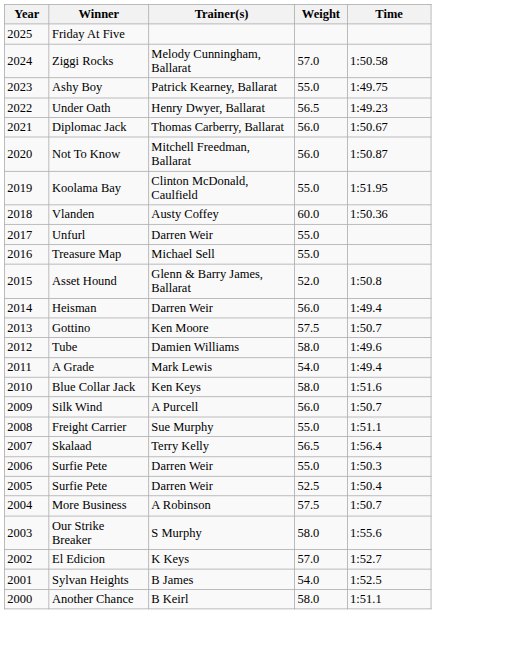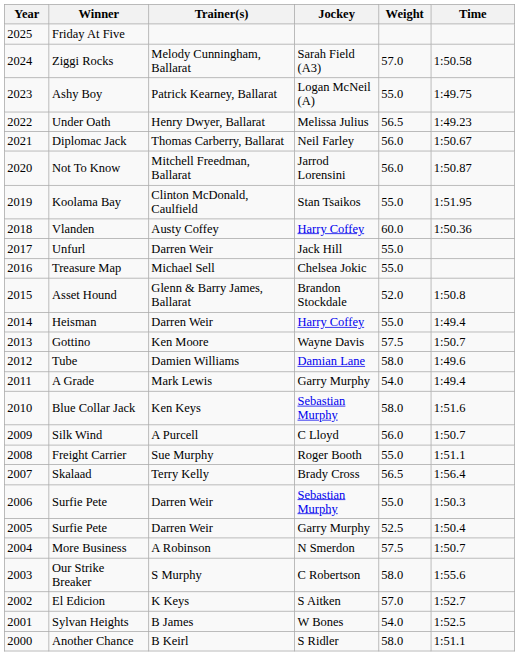 <table class="wikitable sortable">
 <tr>
 <th width="50px">Year<br></th>
 <th width="120px">Winner<br></th>
 <th width="180px">Trainer(s)<br></th>
+<th width="100px">Jockey<br></th>
 <th width="60px">Weight <br></th>
 <th width="100px">Time<br></th>
 </tr>
 <tr>
 <td>2025</td>
 <td>Friday At Five</td>
 <td></td>
 <td></td>
 <td></td>
+<td></td>
 </tr>
 <tr>
 <td>2024</td>
 <td>Ziggi Rocks</td>
 <td>Melody Cunningham, Ballarat</td>
+<td>Sarah Field (A3)</td>
 <td>57.0</td>
 <td>1:50.58</td>
 </tr>
 <tr>
 <td>2023</td>
 <td>Ashy Boy</td>
 <td>Patrick Kearney, Ballarat</td>
+<td>Logan McNeil (A)</td>
 <td>55.0</td>
 <td>1:49.75</td>
 </tr>
 <tr>
 <td>2022</td>
 <td>Under Oath</td>
 <td>Henry Dwyer, Ballarat</td>
+<td>Melissa Julius</td>
 <td>56.5</td>
 <td>1:49.23</td>
 </tr>
 <tr>
 <td>2021</td>
 <td>Diplomac Jack</td>
 <td>Thomas Carberry, Ballarat</td>
+<td>Neil Farley</td>
 <td>56.0</td>
 <td>1:50.67</td>
 </tr>
 <tr>
 <td>2020</td>
 <td>Not To Know</td>
 <td>Mitchell Freedman, Ballarat</td>
+<td>Jarrod Lorensini</td>
 <td>56.0</td>
 <td>1:50.87</td>
 </tr>
 <tr>
 <td>2019</td>
 <td>Koolama Bay</td>
 <td>Clinton McDonald, Caulfield</td>
+<td>Stan Tsaikos</td>
 <td>55.0</td>
 <td>1:51.95</td>
 </tr>
 <tr>
 <td>2018</td>
 <td>Vlanden</td>
 <td>Austy Coffey</td>
+<td><a href='#'>Harry Coffey</a></td>
 <td>60.0</td>
 <td>1:50.36</td>
 </tr>
 <tr>
 <td>2017</td>
 <td>Unfurl</td>
 <td>Darren Weir</td>
+<td>Jack Hill</td>
 <td>55.0</td>
 <td></td>
 </tr>
 <tr>
 <td>2016</td>
 <td>Treasure Map</td>
 <td>Michael Sell</td>
+<td>Chelsea Jokic</td>
 <td>55.0</td>
 <td></td>
 </tr>
 <tr>
 <td>2015</td>
 <td>Asset Hound</td>
 <td>Glenn & Barry James, Ballarat</td>
+<td>Brandon Stockdale</td>
 <td>52.0</td>
 <td>1:50.8</td>
 </tr>
 <tr>
 <td>2014 </td>
 <td>Heisman</td>
 <td>Darren Weir</td>
-<td>56.0</td>
+<td><a href='#'>Harry Coffey</a></td>
+<td>55.0</td>
 <td>1:49.4</td>
 </tr>
 <tr>
 <td>2013</td>
 <td>Gottino</td>
 <td>Ken Moore</td>
+<td>Wayne Davis</td>
 <td>57.5</td>
 <td>1:50.7</td>
 </tr>
 <tr>
 <td>2012</td>
 <td>Tube</td>
 <td>Damien Williams</td>
+<td><a href='#'>Damian Lane</a></td>
 <td>58.0</td>
 <td>1:49.6</td>
 </tr>
 <tr>
 <td>2011</td>
 <td>A Grade</td>
 <td>Mark Lewis</td>
+<td>Garry Murphy</td>
 <td>54.0</td>
 <td>1:49.4</td>
 </tr>
 <tr>
 <td>2010</td>
 <td>Blue Collar Jack</td>
 <td>Ken Keys</td>
+<td><a href='#'>Sebastian Murphy</a></td>
 <td>58.0</td>
 <td>1:51.6</td>
 </tr>
 <tr>
 <td>2009</td>
 <td>Silk Wind</td>
 <td>A Purcell</td>
+<td>C Lloyd</td>
 <td>56.0</td>
 <td>1:50.7</td>
 </tr>
 <tr>
 <td>2008</td>
 <td>Freight Carrier</td>
 <td>Sue Murphy</td>
+<td>Roger Booth</td>
 <td>55.0</td>
 <td>1:51.1</td>
 </tr>
 <tr>
 <td>2007</td>
 <td>Skalaad</td>
 <td>Terry Kelly</td>
+<td>Brady Cross</td>
 <td>56.5</td>
 <td>1:56.4</td>
 </tr>
 <tr>
 <td>2006</td>
 <td>Surfie Pete</td>
 <td>Darren Weir</td>
+<td><a href='#'>Sebastian Murphy</a></td>
 <td>55.0</td>
 <td>1:50.3</td>
 </tr>
 <tr>
 <td>2005</td>
 <td>Surfie Pete</td>
 <td>Darren Weir</td>
+<td>Garry Murphy</td>
 <td>52.5</td>
 <td>1:50.4</td>
 </tr>
 <tr>
 <td>2004</td>
 <td>More Business</td>
 <td>A Robinson</td>
+<td>N Smerdon</td>
 <td>57.5</td>
 <td>1:50.7</td>
 </tr>
 <tr>
 <td>2003</td>
 <td>Our Strike Breaker</td>
 <td>S Murphy</td>
+<td>C Robertson</td>
 <td>58.0</td>
 <td>1:55.6</td>
 </tr>
 <tr>
 <td>2002</td>
 <td>El Edicion</td>
 <td>K Keys</td>
+<td>S Aitken</td>
 <td>57.0</td>
 <td>1:52.7</td>
 </tr>
 <tr>
 <td>2001</td>
 <td>Sylvan Heights</td>
 <td>B James</td>
+<td>W Bones</td>
 <td>54.0</td>
 <td>1:52.5</td>
 </tr>
 <tr>
 <td>2000</td>
 <td>Another Chance</td>
 <td>B Keirl</td>
+<td>S Ridler</td>
 <td>58.0</td>
 <td>1:51.1</td>
 </tr>
 </table>
